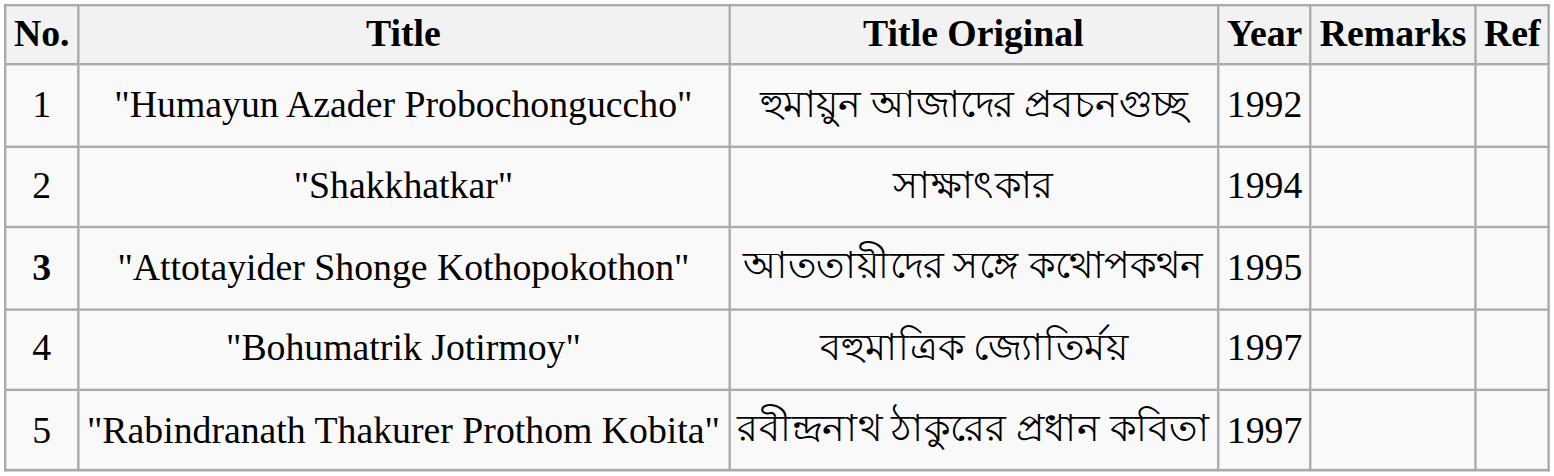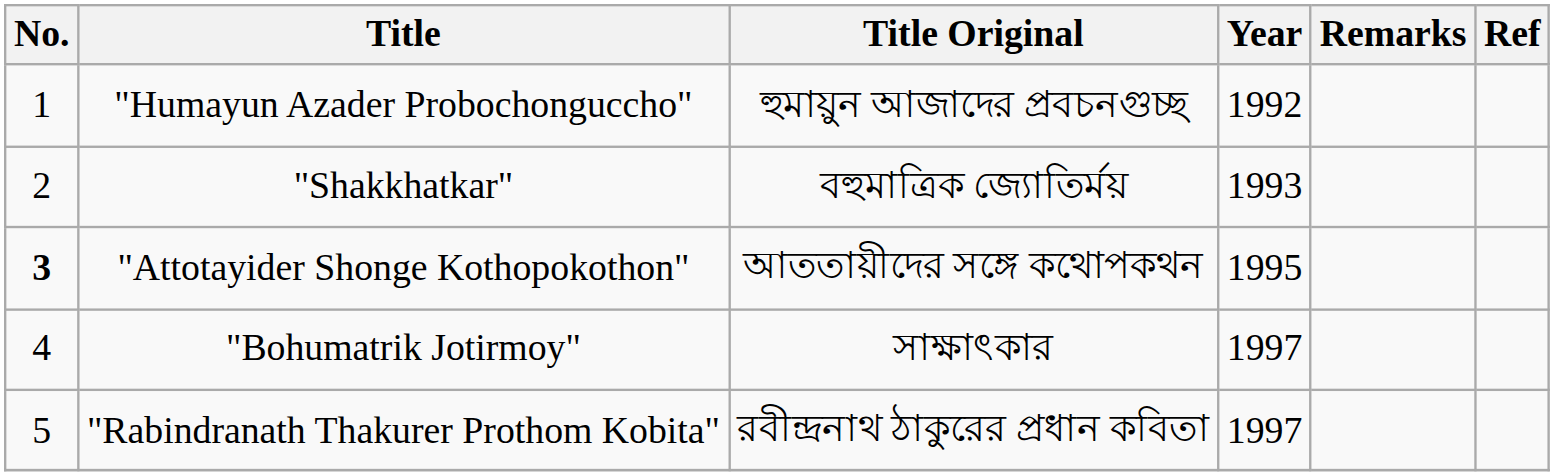 <table class="wikitable plainrowheaders sortable" style="text-align: center; margin-right: 0;">
 <tr>
 <th scope="col">No.</th>
 <th scope="col">Title</th>
 <th scope="col">Title Original</th>
 <th scope="col">Year</th>
 <th scope="col" class="unsortable">Remarks</th>
 <th scope="col" class="unsortable">Ref</th>
 </tr>
 <tr>
 <td>1</td>
 <td>"Humayun Azader Probochonguccho"</td>
 <td>হুমায়ুন আজাদের প্রবচনগুচ্ছ</td>
 <td>1992</td>
 <td></td>
 <td></td>
 </tr>
 <tr>
 <td>2</td>
 <td>"Shakkhatkar"</td>
-<td>সাক্ষাৎকার</td>
-<td>1994</td>
+<td>বহুমাত্রিক জ্যোতির্ময়</td>
+<td>1993</td>
 <td></td>
 <td></td>
 </tr>
 <tr>
 <td><strong>3</strong></td>
 <td>"Attotayider Shonge Kothopokothon"</td>
 <td>আততায়ীদের সঙ্গে কথোপকথন</td>
 <td>1995</td>
 <td></td>
 <td></td>
 </tr>
 <tr>
 <td>4</td>
 <td>"Bohumatrik Jotirmoy"</td>
-<td>বহুমাত্রিক জ্যোতির্ময়</td>
+<td>সাক্ষাৎকার</td>
 <td>1997</td>
 <td></td>
 <td></td>
 </tr>
 <tr>
 <td>5</td>
 <td>"Rabindranath Thakurer Prothom Kobita"</td>
 <td>রবীন্দ্রনাথ ঠাকুরের প্রধান কবিতা</td>
 <td>1997</td>
 <td></td>
 <td></td>
 </tr>
 <tr>
 </tr>
 </table>
